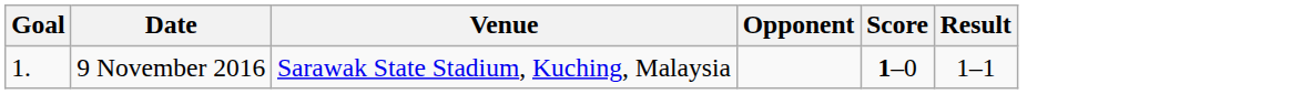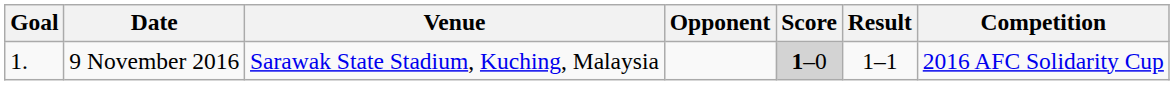 <table class="wikitable plainrowheaders sortable">
 <tr>
 <th>Goal</th>
 <th>Date</th>
 <th>Venue</th>
 <th>Opponent</th>
 <th>Score</th>
 <th>Result</th>
+<th>Competition</th>
 </tr>
 <tr>
 <td>1.</td>
 <td>9 November 2016</td>
 <td><a href='#'>Sarawak State Stadium</a>, <a href='#'>Kuching</a>, Malaysia</td>
 <td></td>
-<td align=center><strong>1</strong>–0</td>
+<td align=center style="background: lightgrey;"><strong>1</strong>–0</td>
 <td align=center>1–1</td>
+<td><a href='#'>2016 AFC Solidarity Cup</a></td>
 </tr>
 </table>
